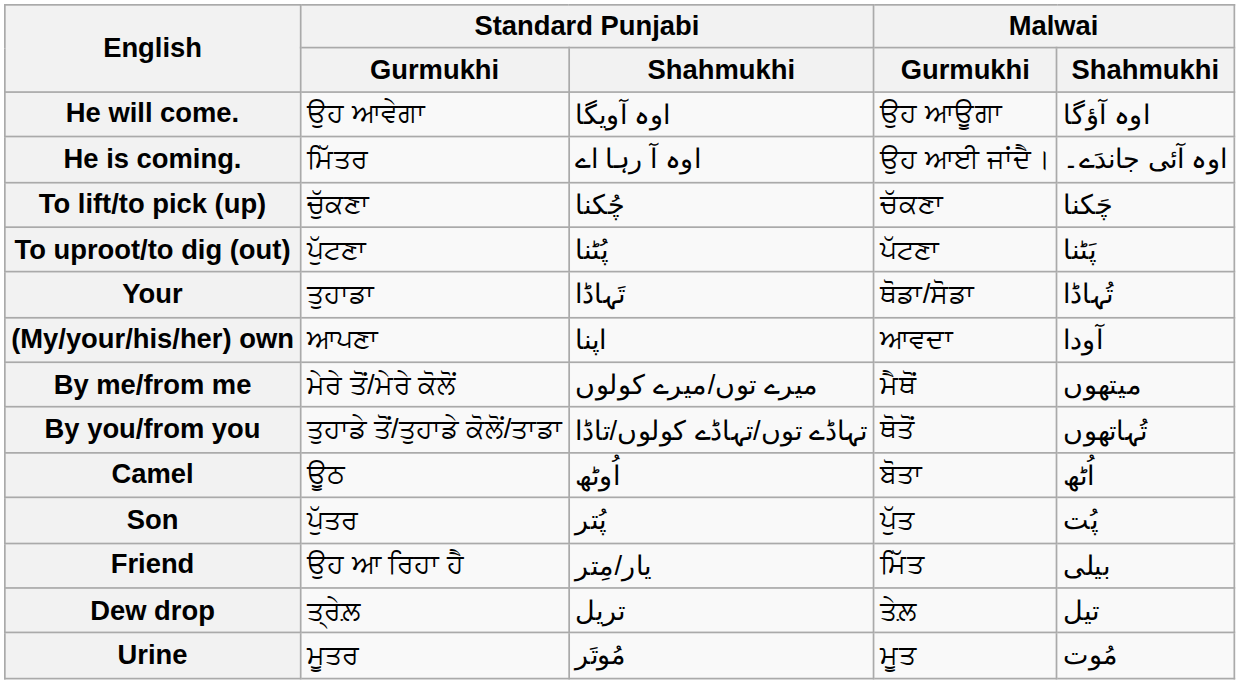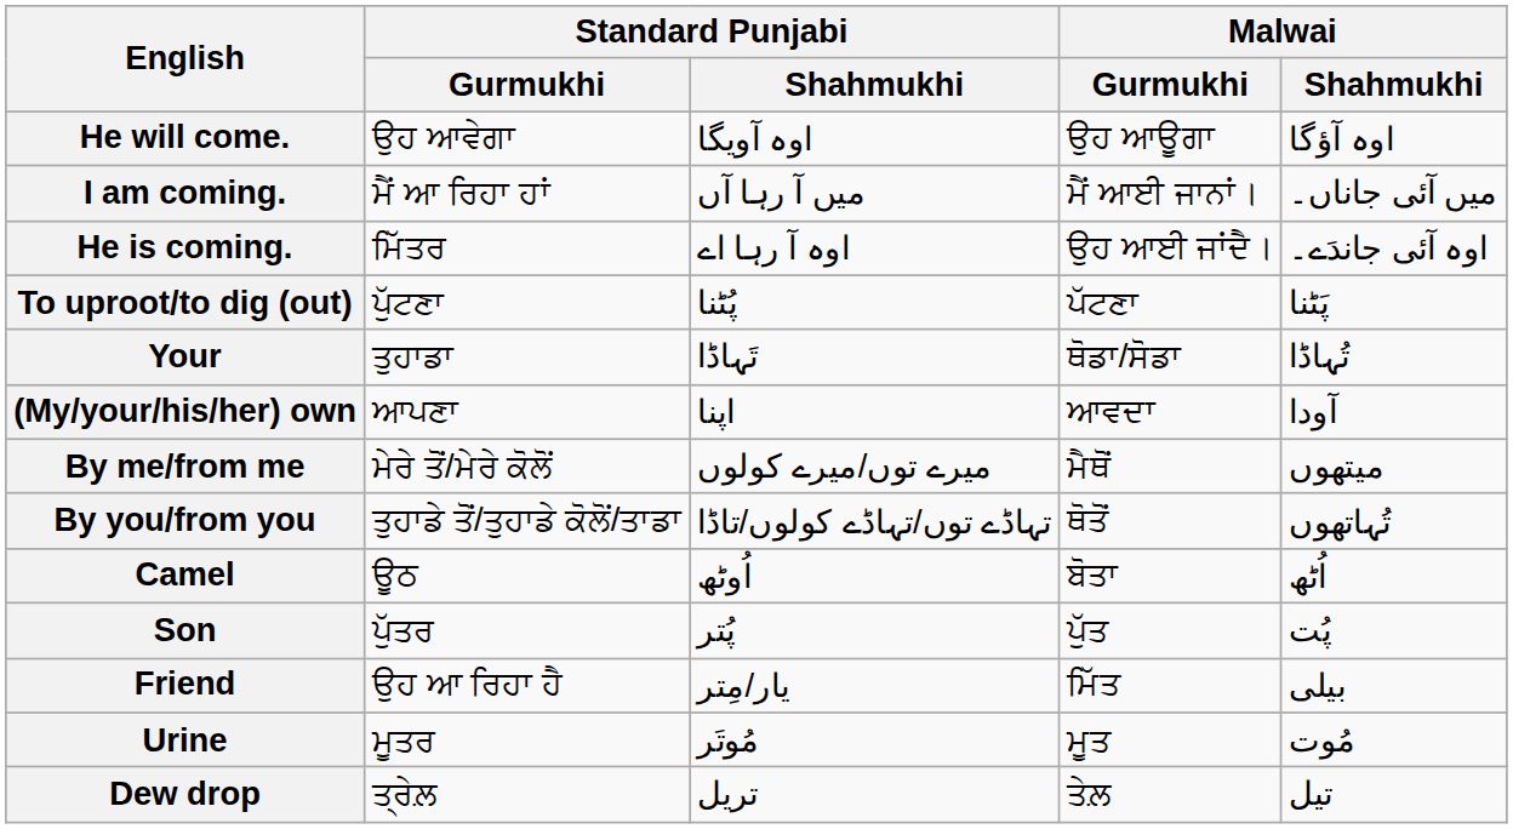 <table class="wikitable" border="1">
 <tr>
 <th rowspan="2">English</th>
 <th colspan="2">Standard Punjabi</th>
 <th colspan="2">Malwai</th>
 </tr>
 <tr>
 <th>Gurmukhi</th>
 <th>Shahmukhi</th>
 <th>Gurmukhi</th>
 <th>Shahmukhi</th>
 </tr>
 <tr>
 <th>He will come.</th>
 <td>ਉਹ ਆਵੇਗਾ</td>
 <td>اوہ آویگا</td>
 <td>ਉਹ ਆਊਗਾ</td>
 <td>اوہ آؤگا</td>
 </tr>
 <tr>
+<th>I am coming.</th>
+<td>ਮੈਂ ਆ ਰਿਹਾ ਹਾਂ</td>
+<td>میں آ رہا آں</td>
+<td>ਮੈਂ ਆਈ ਜਾਨਾਂ।</td>
+<td>میں آئی جاناں۔</td>
+</tr>
+<tr>
 <th>He is coming.</th>
 <td>ਮਿੱਤਰ</td>
 <td>اوہ آ رہا اے</td>
 <td>ਉਹ ਆਈ ਜਾਂਦੈ।</td>
 <td>اوہ آئی جاندَے۔</td>
-</tr>
-<tr>
-<th>To lift/to pick (up)</th>
-<td>ਚੁੱਕਣਾ</td>
-<td>چُکنا</td>
-<td>ਚੱਕਣਾ</td>
-<td>چَکنا</td>
 </tr>
 <tr>
 <th>To uproot/to dig (out)</th>
 <td>ਪੁੱਟਣਾ</td>
 <td>پُٹنا</td>
 <td>ਪੱਟਣਾ</td>
 <td>پَٹنا</td>
 </tr>
 <tr>
 <th>Your</th>
 <td>ਤੁਹਾਡਾ</td>
 <td>تَہاڈا</td>
 <td>ਥੋਡਾ/ਸੋਡਾ</td>
 <td>تُہاڈا</td>
 </tr>
 <tr>
 <th>(My/your/his/her) own</th>
 <td>ਆਪਣਾ</td>
 <td>اپنا</td>
 <td>ਆਵਦਾ</td>
 <td>آودا</td>
 </tr>
 <tr>
 <th>By me/from me</th>
 <td>ਮੇਰੇ ਤੋਂ/ਮੇਰੇ ਕੋਲੋਂ</td>
 <td>میرے توں/میرے کولوں</td>
 <td>ਮੈਥੋਂ</td>
 <td>میتھوں</td>
 </tr>
 <tr>
 <th>By you/from you</th>
 <td>ਤੁਹਾਡੇ ਤੋਂ/ਤੁਹਾਡੇ ਕੋਲੋਂ/ਤਾਡਾ</td>
 <td>تہاڈے توں/تہاڈے کولوں/تاڈا</td>
 <td>ਥੋਤੋਂ</td>
 <td>تُہاتھوں</td>
 </tr>
 <tr>
 <th>Camel</th>
 <td>ਊਠ</td>
 <td>اُوٹھ</td>
 <td>ਬੋਤਾ</td>
 <td>اُٹھ</td>
 </tr>
 <tr>
 <th>Son</th>
 <td>ਪੁੱਤਰ</td>
 <td>پُتر</td>
 <td>ਪੁੱਤ</td>
 <td>پُت</td>
 </tr>
 <tr>
 <th>Friend</th>
 <td>ਉਹ ਆ ਰਿਹਾ ਹੈ</td>
 <td>یار/مِتر</td>
 <td>ਮਿੱਤ</td>
 <td>بیلی</td>
 </tr>
 <tr>
+<th>Urine</th>
+<td>ਮੂਤਰ</td>
+<td>مُوتَر</td>
+<td>ਮੂਤ</td>
+<td>مُوت</td>
+</tr>
+<tr>
 <th>Dew drop</th>
 <td>ਤ੍ਰੇਲ਼</td>
 <td>تریل</td>
 <td>ਤੇਲ਼</td>
 <td>تیل</td>
 </tr>
-<tr>
-<th>Urine</th>
-<td>ਮੂਤਰ</td>
-<td>مُوتَر</td>
-<td>ਮੂਤ</td>
-<td>مُوت</td>
-</tr>
 </table>
